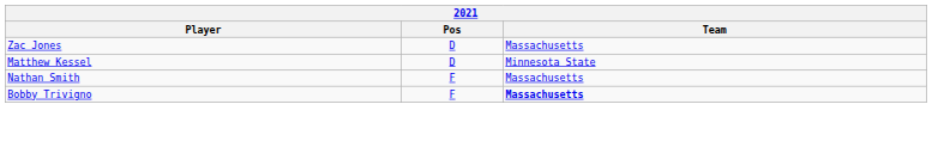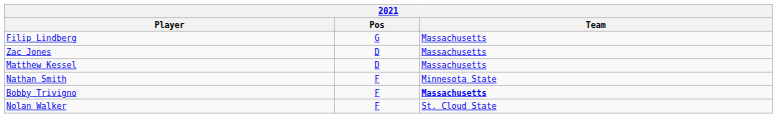 <table class="wikitable" width=95%>
 <tr>
 <th colspan=3><a href='#'>2021</a></th>
 </tr>
 <tr>
 <th>Player</th>
 <th>Pos</th>
 <th>Team</th>
 </tr>
 <tr>
+<td><a href='#'>Filip Lindberg</a></td>
+<td style="text-align:center;"><a href='#'>G</a></td>
+<td><a href='#'>Massachusetts</a></td>
+</tr>
+<tr>
 <td><a href='#'>Zac Jones</a></td>
 <td style="text-align:center;"><a href='#'>D</a></td>
 <td><a href='#'>Massachusetts</a></td>
 </tr>
 <tr>
 <td><a href='#'>Matthew Kessel</a></td>
 <td style="text-align:center;"><a href='#'>D</a></td>
-<td><a href='#'>Minnesota State</a></td>
+<td><a href='#'>Massachusetts</a></td>
 </tr>
 <tr>
 <td><a href='#'>Nathan Smith</a></td>
 <td style="text-align:center;"><a href='#'>F</a></td>
-<td><a href='#'>Massachusetts</a></td>
+<td><a href='#'>Minnesota State</a></td>
 </tr>
 <tr>
 <td><a href='#'>Bobby Trivigno</a></td>
 <td style="text-align:center;"><a href='#'>F</a></td>
 <td><strong><a href='#'>Massachusetts</a></strong></td>
 </tr>
+<tr>
+<td><a href='#'>Nolan Walker</a></td>
+<td style="text-align:center;"><a href='#'>F</a></td>
+<td><a href='#'>St. Cloud State</a></td>
+</tr>
 </table>
